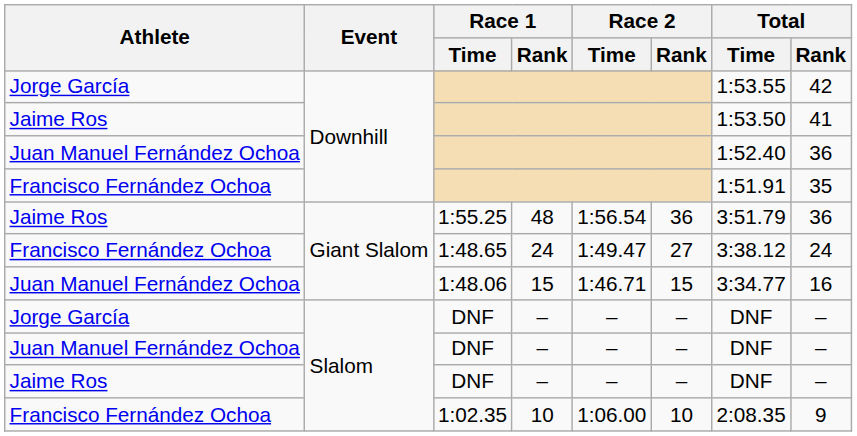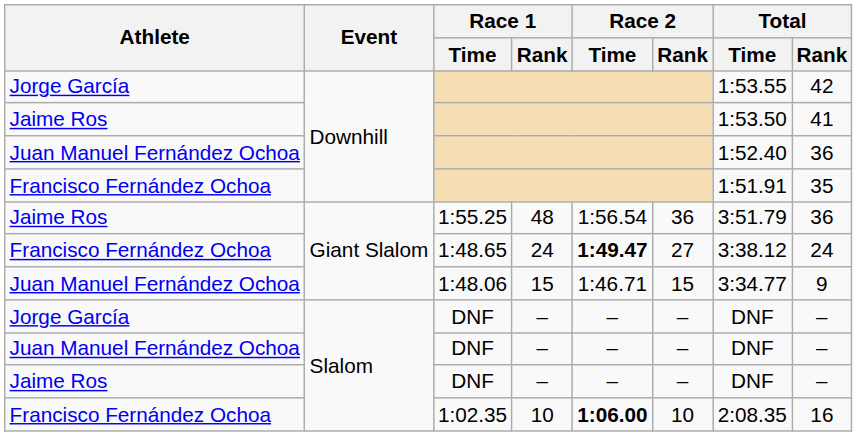 <table class="wikitable" style="font-size:90%">
 <tr>
 <th rowspan="2">Athlete</th>
 <th rowspan="2">Event</th>
 <th colspan="2">Race 1</th>
 <th colspan="2">Race 2</th>
 <th colspan="2">Total</th>
 </tr>
 <tr>
 <th>Time</th>
 <th>Rank</th>
 <th>Time</th>
 <th>Rank</th>
 <th>Time</th>
 <th>Rank</th>
 </tr>
 <tr>
 <td><a href='#'>Jorge García</a></td>
 <td rowspan="4">Downhill</td>
 <td colspan="4" bgcolor="wheat"></td>
 <td align="center">1:53.55</td>
 <td align="center">42</td>
 </tr>
 <tr>
 <td><a href='#'>Jaime Ros</a></td>
 <td colspan="4" bgcolor="wheat"></td>
 <td align="center">1:53.50</td>
 <td align="center">41</td>
 </tr>
 <tr>
 <td><a href='#'>Juan Manuel Fernández Ochoa</a></td>
 <td colspan="4" bgcolor="wheat"></td>
 <td align="center">1:52.40</td>
 <td align="center">36</td>
 </tr>
 <tr>
 <td><a href='#'>Francisco Fernández Ochoa</a></td>
 <td colspan="4" bgcolor="wheat"></td>
 <td align="center">1:51.91</td>
 <td align="center">35</td>
 </tr>
 <tr>
 <td><a href='#'>Jaime Ros</a></td>
 <td rowspan="3">Giant Slalom</td>
 <td align="center">1:55.25</td>
 <td align="center">48</td>
 <td align="center">1:56.54</td>
 <td align="center">36</td>
 <td align="center">3:51.79</td>
 <td align="center">36</td>
 </tr>
 <tr>
 <td><a href='#'>Francisco Fernández Ochoa</a></td>
 <td align="center">1:48.65</td>
 <td align="center">24</td>
-<td align="center">1:49.47</td>
+<td align="center"><strong>1:49.47</strong></td>
 <td align="center">27</td>
 <td align="center">3:38.12</td>
 <td align="center">24</td>
 </tr>
 <tr>
 <td><a href='#'>Juan Manuel Fernández Ochoa</a></td>
 <td align="center">1:48.06</td>
 <td align="center">15</td>
 <td align="center">1:46.71</td>
 <td align="center">15</td>
 <td align="center">3:34.77</td>
-<td align="center">16</td>
+<td align="center">9</td>
 </tr>
 <tr>
 <td><a href='#'>Jorge García</a></td>
 <td rowspan="4">Slalom</td>
 <td align="center">DNF</td>
 <td align="center">–</td>
 <td align="center">–</td>
 <td align="center">–</td>
 <td align="center">DNF</td>
 <td align="center">–</td>
 </tr>
 <tr>
 <td><a href='#'>Juan Manuel Fernández Ochoa</a></td>
 <td align="center">DNF</td>
 <td align="center">–</td>
 <td align="center">–</td>
 <td align="center">–</td>
 <td align="center">DNF</td>
 <td align="center">–</td>
 </tr>
 <tr>
 <td><a href='#'>Jaime Ros</a></td>
 <td align="center">DNF</td>
 <td align="center">–</td>
 <td align="center">–</td>
 <td align="center">–</td>
 <td align="center">DNF</td>
 <td align="center">–</td>
 </tr>
 <tr>
 <td><a href='#'>Francisco Fernández Ochoa</a></td>
 <td align="center">1:02.35</td>
 <td align="center">10</td>
-<td align="center">1:06.00</td>
+<td align="center"><strong>1:06.00</strong></td>
 <td align="center">10</td>
 <td align="center">2:08.35</td>
-<td align="center">9</td>
+<td align="center">16</td>
 </tr>
 </table>
